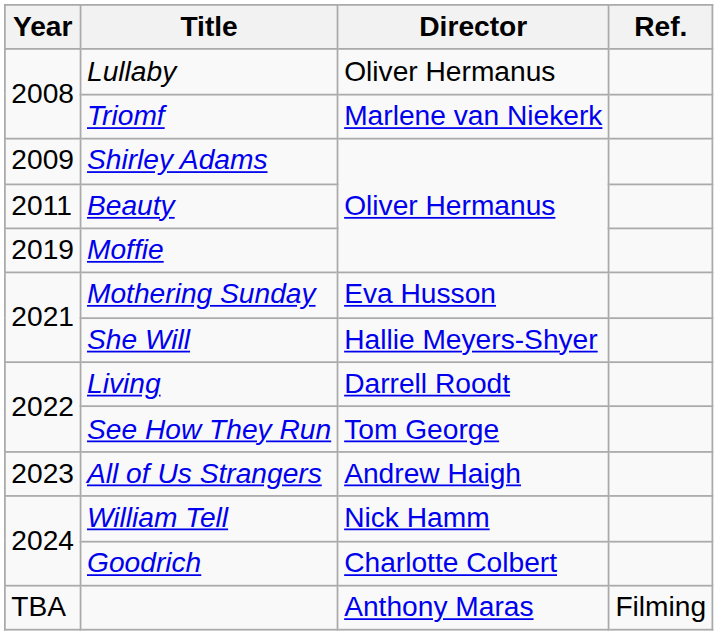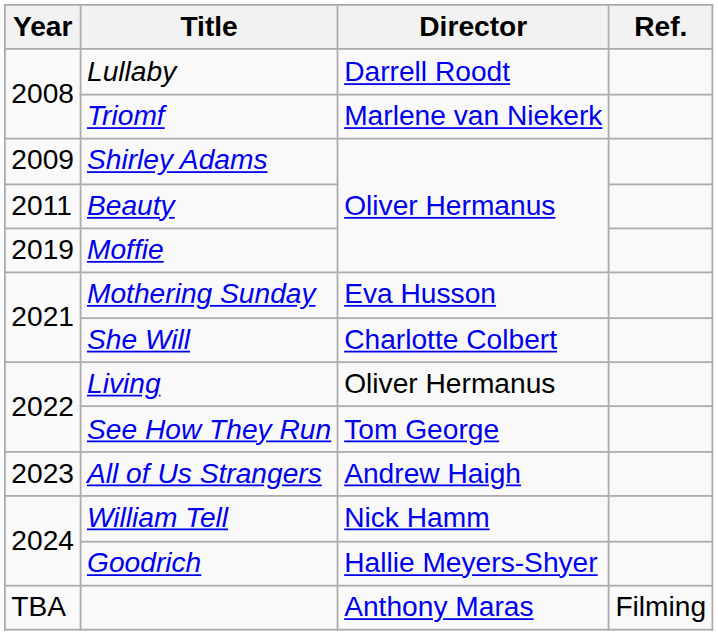 <table class="wikitable">
 <tr>
 <th>Year</th>
 <th>Title</th>
 <th>Director</th>
 <th>Ref.</th>
 </tr>
 <tr>
 <td rowspan=2>2008</td>
 <td><em>Lullaby</em></td>
-<td>Oliver Hermanus</td>
+<td><a href='#'>Darrell Roodt</a></td>
 <td></td>
 </tr>
 <tr>
 <td><em><a href='#'>Triomf</a></em></td>
 <td><a href='#'>Marlene van Niekerk</a></td>
 <td></td>
 </tr>
 <tr>
 <td>2009</td>
 <td><em><a href='#'>Shirley Adams</a></em></td>
 <td rowspan=3><a href='#'>Oliver Hermanus</a></td>
 <td></td>
 </tr>
 <tr>
 <td>2011</td>
 <td><em><a href='#'>Beauty</a></em></td>
 <td></td>
 </tr>
 <tr>
 <td>2019</td>
 <td><em><a href='#'>Moffie</a></em></td>
 <td></td>
 </tr>
 <tr>
 <td rowspan=2>2021</td>
 <td><em><a href='#'>Mothering Sunday</a></em></td>
 <td><a href='#'>Eva Husson</a></td>
 <td></td>
 </tr>
 <tr>
 <td><em><a href='#'>She Will</a></em></td>
-<td><a href='#'>Hallie Meyers-Shyer</a></td>
+<td><a href='#'>Charlotte Colbert</a></td>
 <td></td>
 </tr>
 <tr>
 <td rowspan=2>2022</td>
 <td><em><a href='#'>Living</a></em></td>
-<td><a href='#'>Darrell Roodt</a></td>
+<td>Oliver Hermanus</td>
 <td></td>
 </tr>
 <tr>
 <td><em><a href='#'>See How They Run</a></em></td>
 <td><a href='#'>Tom George</a></td>
 <td></td>
 </tr>
 <tr>
 <td>2023</td>
 <td><em><a href='#'>All of Us Strangers</a></em></td>
 <td><a href='#'>Andrew Haigh</a></td>
 <td></td>
 </tr>
 <tr>
 <td rowspan=2>2024</td>
 <td><em><a href='#'>William Tell</a></em></td>
 <td><a href='#'>Nick Hamm</a></td>
 <td></td>
 </tr>
 <tr>
 <td><em><a href='#'>Goodrich</a></em></td>
-<td><a href='#'>Charlotte Colbert</a></td>
+<td><a href='#'>Hallie Meyers-Shyer</a></td>
 <td></td>
 </tr>
 <tr>
 <td>TBA</td>
 <td></td>
 <td><a href='#'>Anthony Maras</a></td>
 <td>Filming</td>
 </tr>
 </table>
